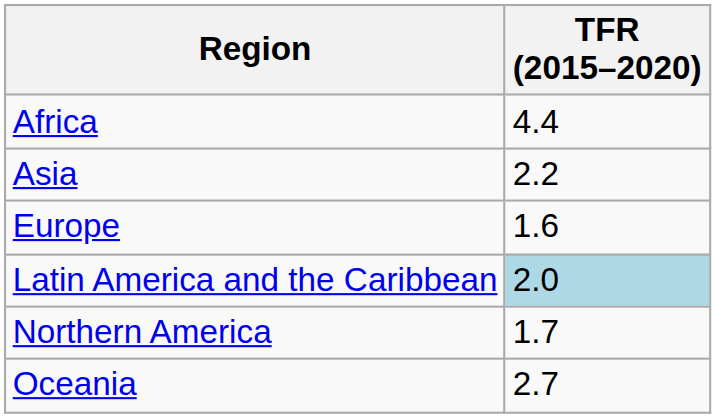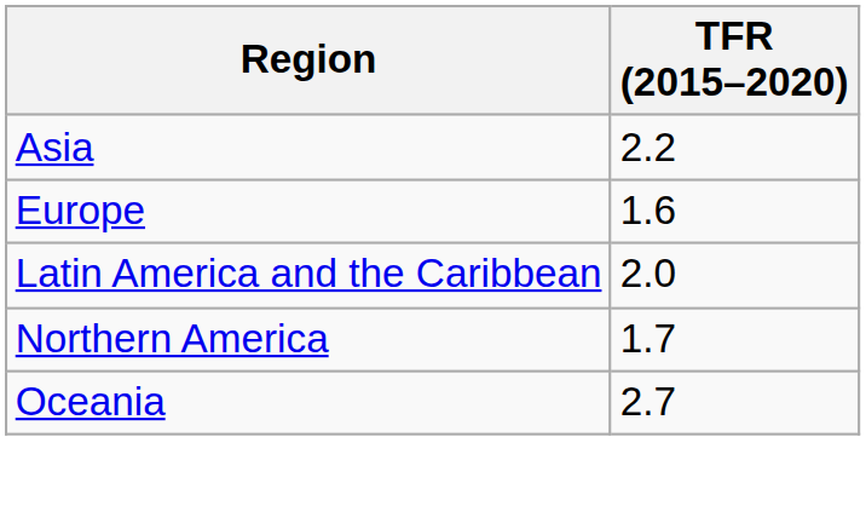 <table class="wikitable sortable">
 <tr>
 <th>Region</th>
 <th>TFR<br>(2015–2020)</th>
-</tr>
-<tr>
-<td><a href='#'>Africa</a></td>
-<td>4.4</td>
 </tr>
 <tr>
 <td><a href='#'>Asia</a></td>
 <td>2.2</td>
 </tr>
 <tr>
 <td><a href='#'>Europe</a></td>
 <td>1.6</td>
 </tr>
 <tr>
 <td><a href='#'>Latin America and the Caribbean</a></td>
-<td style="background: lightblue;">2.0</td>
+<td>2.0</td>
 </tr>
 <tr>
 <td><a href='#'>Northern America</a></td>
 <td>1.7</td>
 </tr>
 <tr>
 <td><a href='#'>Oceania</a></td>
 <td>2.7</td>
 </tr>
 </table>
